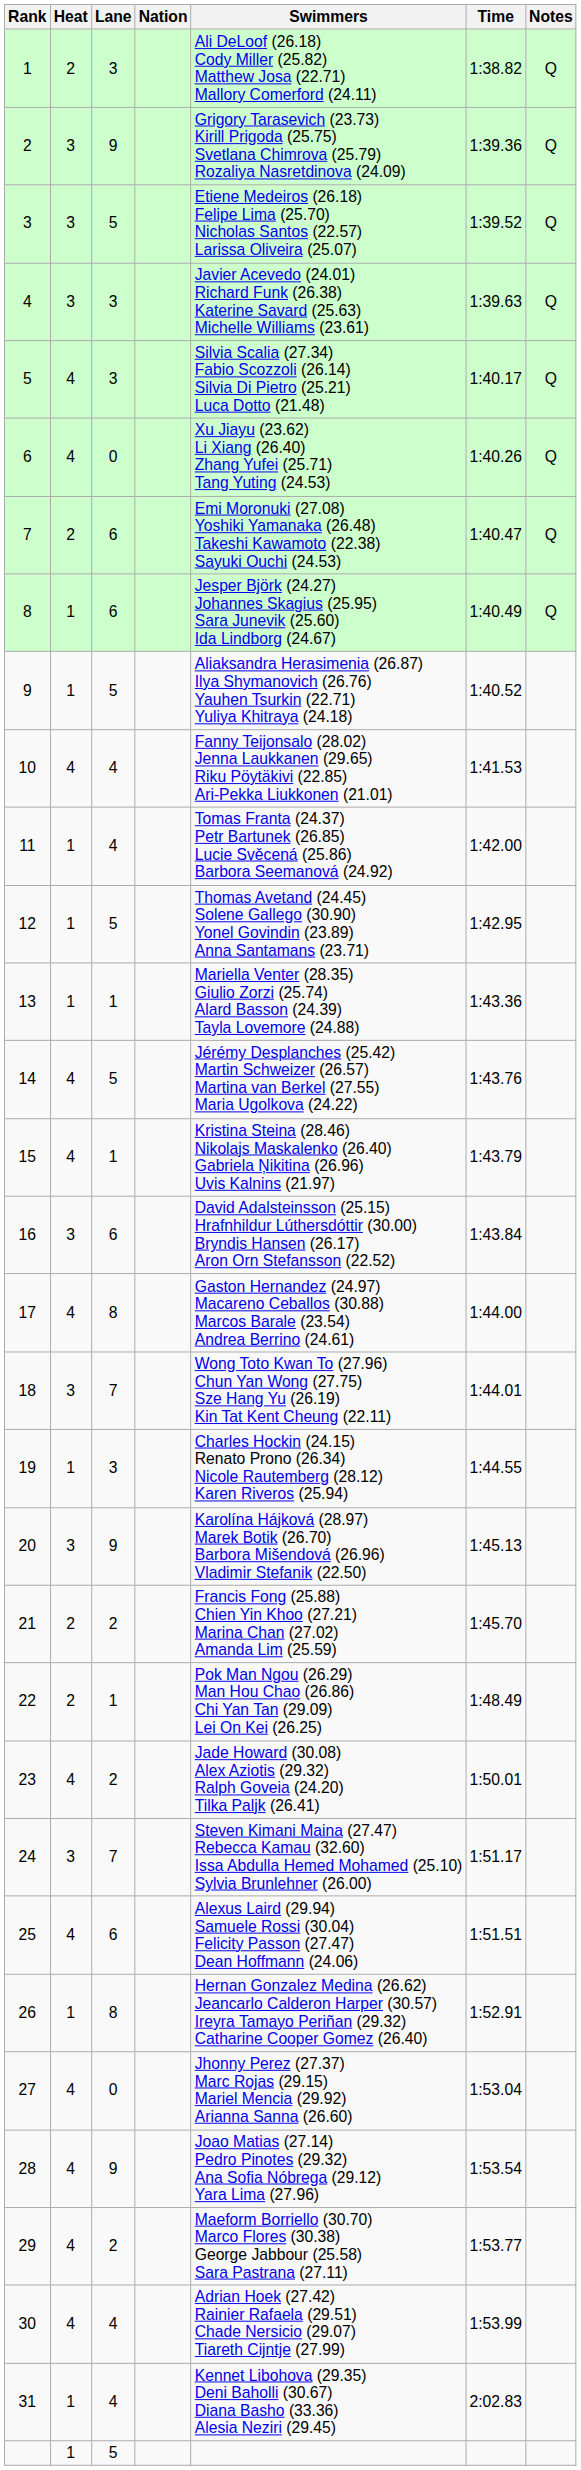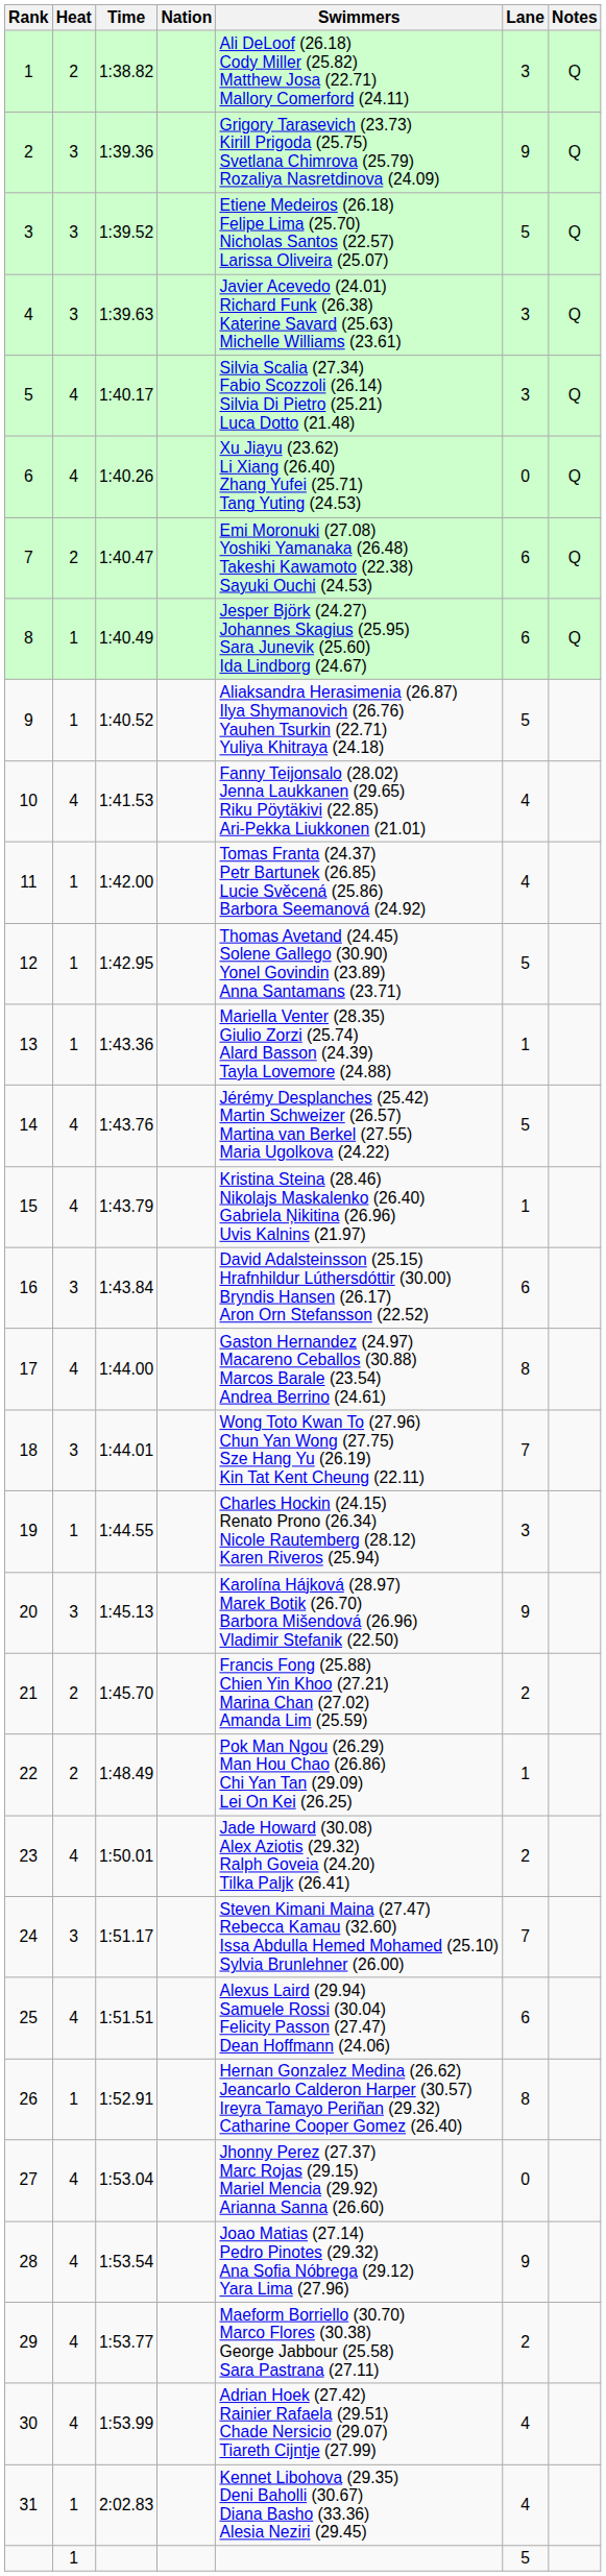 <table class="wikitable sortable" style="text-align:center">
 <tr>
 <th>Rank</th>
 <th>Heat</th>
-<th>Lane</th>
+<th>Time</th>
 <th>Nation</th>
 <th>Swimmers</th>
-<th>Time</th>
+<th>Lane</th>
 <th>Notes</th>
 </tr>
 <tr bgcolor=ccffcc>
 <td>1</td>
 <td>2</td>
-<td>3</td>
+<td>1:38.82</td>
 <td align=left></td>
 <td align=left><a href='#'>Ali DeLoof</a> (26.18)<br><a href='#'>Cody Miller</a> (25.82)<br><a href='#'>Matthew Josa</a> (22.71)<br><a href='#'>Mallory Comerford</a> (24.11)</td>
-<td>1:38.82</td>
+<td>3</td>
 <td>Q</td>
 </tr>
 <tr bgcolor=ccffcc>
 <td>2</td>
 <td>3</td>
-<td>9</td>
+<td>1:39.36</td>
 <td align=left></td>
 <td align=left><a href='#'>Grigory Tarasevich</a> (23.73)<br><a href='#'>Kirill Prigoda</a> (25.75)<br><a href='#'>Svetlana Chimrova</a> (25.79)<br><a href='#'>Rozaliya Nasretdinova</a> (24.09)</td>
-<td>1:39.36</td>
+<td>9</td>
 <td>Q</td>
 </tr>
 <tr bgcolor=ccffcc>
 <td>3</td>
 <td>3</td>
-<td>5</td>
+<td>1:39.52</td>
 <td align=left></td>
 <td align=left><a href='#'>Etiene Medeiros</a> (26.18)<br><a href='#'>Felipe Lima</a> (25.70)<br><a href='#'>Nicholas Santos</a> (22.57)<br><a href='#'>Larissa Oliveira</a> (25.07)</td>
-<td>1:39.52</td>
+<td>5</td>
 <td>Q</td>
 </tr>
 <tr bgcolor=ccffcc>
 <td>4</td>
 <td>3</td>
-<td>3</td>
+<td>1:39.63</td>
 <td align=left></td>
 <td align=left><a href='#'>Javier Acevedo</a> (24.01)<br><a href='#'>Richard Funk</a> (26.38)<br><a href='#'>Katerine Savard</a> (25.63)<br><a href='#'>Michelle Williams</a> (23.61)</td>
-<td>1:39.63</td>
+<td>3</td>
 <td>Q</td>
 </tr>
 <tr bgcolor=ccffcc>
 <td>5</td>
 <td>4</td>
-<td>3</td>
+<td>1:40.17</td>
 <td align=left></td>
 <td align=left><a href='#'>Silvia Scalia</a> (27.34)<br><a href='#'>Fabio Scozzoli</a> (26.14)<br><a href='#'>Silvia Di Pietro</a> (25.21)<br><a href='#'>Luca Dotto</a> (21.48)</td>
-<td>1:40.17</td>
+<td>3</td>
 <td>Q</td>
 </tr>
 <tr bgcolor=ccffcc>
 <td>6</td>
 <td>4</td>
-<td>0</td>
+<td>1:40.26</td>
 <td align=left></td>
 <td align=left><a href='#'>Xu Jiayu</a> (23.62)<br><a href='#'>Li Xiang</a> (26.40)<br><a href='#'>Zhang Yufei</a> (25.71)<br><a href='#'>Tang Yuting</a> (24.53)</td>
-<td>1:40.26</td>
+<td>0</td>
 <td>Q</td>
 </tr>
 <tr bgcolor=ccffcc>
 <td>7</td>
 <td>2</td>
-<td>6</td>
+<td>1:40.47</td>
 <td align=left></td>
 <td align=left><a href='#'>Emi Moronuki</a> (27.08)<br><a href='#'>Yoshiki Yamanaka</a> (26.48)<br><a href='#'>Takeshi Kawamoto</a> (22.38)<br><a href='#'>Sayuki Ouchi</a> (24.53)</td>
-<td>1:40.47</td>
+<td>6</td>
 <td>Q</td>
 </tr>
 <tr bgcolor=ccffcc>
 <td>8</td>
 <td>1</td>
-<td>6</td>
+<td>1:40.49</td>
 <td align=left></td>
 <td align=left><a href='#'>Jesper Björk</a> (24.27)<br><a href='#'>Johannes Skagius</a> (25.95)<br><a href='#'>Sara Junevik</a> (25.60)<br><a href='#'>Ida Lindborg</a> (24.67)</td>
-<td>1:40.49</td>
+<td>6</td>
 <td>Q</td>
 </tr>
 <tr>
 <td>9</td>
 <td>1</td>
-<td>5</td>
+<td>1:40.52</td>
 <td align=left></td>
 <td align=left><a href='#'>Aliaksandra Herasimenia</a> (26.87)<br><a href='#'>Ilya Shymanovich</a> (26.76)<br><a href='#'>Yauhen Tsurkin</a> (22.71)<br><a href='#'>Yuliya Khitraya</a> (24.18)</td>
-<td>1:40.52</td>
+<td>5</td>
 <td></td>
 </tr>
 <tr>
 <td>10</td>
 <td>4</td>
-<td>4</td>
+<td>1:41.53</td>
 <td align=left></td>
 <td align=left><a href='#'>Fanny Teijonsalo</a> (28.02)<br><a href='#'>Jenna Laukkanen</a> (29.65)<br><a href='#'>Riku Pöytäkivi</a> (22.85)<br><a href='#'>Ari-Pekka Liukkonen</a> (21.01)</td>
-<td>1:41.53</td>
+<td>4</td>
 <td></td>
 </tr>
 <tr>
 <td>11</td>
 <td>1</td>
-<td>4</td>
+<td>1:42.00</td>
 <td align=left></td>
 <td align=left><a href='#'>Tomas Franta</a> (24.37)<br><a href='#'>Petr Bartunek</a> (26.85)<br><a href='#'>Lucie Svěcená</a> (25.86)<br><a href='#'>Barbora Seemanová</a> (24.92)</td>
-<td>1:42.00</td>
+<td>4</td>
 <td></td>
 </tr>
 <tr>
 <td>12</td>
 <td>1</td>
-<td>5</td>
+<td>1:42.95</td>
 <td align=left></td>
 <td align=left><a href='#'>Thomas Avetand</a> (24.45)<br><a href='#'>Solene Gallego</a> (30.90)<br><a href='#'>Yonel Govindin</a> (23.89)<br><a href='#'>Anna Santamans</a> (23.71)</td>
-<td>1:42.95</td>
+<td>5</td>
 <td></td>
 </tr>
 <tr>
 <td>13</td>
 <td>1</td>
-<td>1</td>
+<td>1:43.36</td>
 <td align=left></td>
 <td align=left><a href='#'>Mariella Venter</a> (28.35)<br><a href='#'>Giulio Zorzi</a> (25.74)<br><a href='#'>Alard Basson</a> (24.39)<br><a href='#'>Tayla Lovemore</a> (24.88)</td>
-<td>1:43.36</td>
+<td>1</td>
 <td></td>
 </tr>
 <tr>
 <td>14</td>
 <td>4</td>
-<td>5</td>
+<td>1:43.76</td>
 <td align=left></td>
 <td align=left><a href='#'>Jérémy Desplanches</a> (25.42)<br><a href='#'>Martin Schweizer</a> (26.57)<br><a href='#'>Martina van Berkel</a> (27.55)<br><a href='#'>Maria Ugolkova</a> (24.22)</td>
-<td>1:43.76</td>
+<td>5</td>
 <td></td>
 </tr>
 <tr>
 <td>15</td>
 <td>4</td>
-<td>1</td>
+<td>1:43.79</td>
 <td align=left></td>
 <td align=left><a href='#'>Kristina Steina</a> (28.46)<br><a href='#'>Nikolajs Maskalenko</a> (26.40)<br><a href='#'>Gabriela Ņikitina</a> (26.96)<br><a href='#'>Uvis Kalnins</a> (21.97)</td>
-<td>1:43.79</td>
+<td>1</td>
 <td></td>
 </tr>
 <tr>
 <td>16</td>
 <td>3</td>
-<td>6</td>
+<td>1:43.84</td>
 <td align=left></td>
 <td align=left><a href='#'>David Adalsteinsson</a> (25.15)<br><a href='#'>Hrafnhildur Lúthersdóttir</a> (30.00)<br><a href='#'>Bryndis Hansen</a> (26.17)<br><a href='#'>Aron Orn Stefansson</a> (22.52)</td>
-<td>1:43.84</td>
+<td>6</td>
 <td></td>
 </tr>
 <tr>
 <td>17</td>
 <td>4</td>
-<td>8</td>
+<td>1:44.00</td>
 <td align=left></td>
 <td align=left><a href='#'>Gaston Hernandez</a> (24.97)<br><a href='#'>Macareno Ceballos</a> (30.88)<br><a href='#'>Marcos Barale</a> (23.54)<br><a href='#'>Andrea Berrino</a> (24.61)</td>
-<td>1:44.00</td>
+<td>8</td>
 <td></td>
 </tr>
 <tr>
 <td>18</td>
 <td>3</td>
-<td>7</td>
+<td>1:44.01</td>
 <td align=left></td>
 <td align=left><a href='#'>Wong Toto Kwan To</a> (27.96)<br><a href='#'>Chun Yan Wong</a> (27.75)<br><a href='#'>Sze Hang Yu</a> (26.19)<br><a href='#'>Kin Tat Kent Cheung</a> (22.11)</td>
-<td>1:44.01</td>
+<td>7</td>
 <td></td>
 </tr>
 <tr>
 <td>19</td>
 <td>1</td>
-<td>3</td>
+<td>1:44.55</td>
 <td align=left></td>
 <td align=left><a href='#'>Charles Hockin</a> (24.15)<br>Renato Prono (26.34)<br><a href='#'>Nicole Rautemberg</a> (28.12)<br><a href='#'>Karen Riveros</a> (25.94)</td>
-<td>1:44.55</td>
+<td>3</td>
 <td></td>
 </tr>
 <tr>
 <td>20</td>
 <td>3</td>
-<td>9</td>
+<td>1:45.13</td>
 <td align=left></td>
 <td align=left><a href='#'>Karolína Hájková</a> (28.97)<br><a href='#'>Marek Botik</a> (26.70)<br><a href='#'>Barbora Mišendová</a> (26.96)<br><a href='#'>Vladimir Stefanik</a> (22.50)</td>
-<td>1:45.13</td>
+<td>9</td>
 <td></td>
 </tr>
 <tr>
 <td>21</td>
 <td>2</td>
-<td>2</td>
+<td>1:45.70</td>
 <td align=left></td>
 <td align=left><a href='#'>Francis Fong</a> (25.88)<br><a href='#'>Chien Yin Khoo</a> (27.21)<br><a href='#'>Marina Chan</a> (27.02)<br><a href='#'>Amanda Lim</a> (25.59)</td>
-<td>1:45.70</td>
+<td>2</td>
 <td></td>
 </tr>
 <tr>
 <td>22</td>
 <td>2</td>
-<td>1</td>
+<td>1:48.49</td>
 <td align=left></td>
 <td align=left><a href='#'>Pok Man Ngou</a> (26.29)<br><a href='#'>Man Hou Chao</a> (26.86)<br><a href='#'>Chi Yan Tan</a> (29.09)<br><a href='#'>Lei On Kei</a> (26.25)</td>
-<td>1:48.49</td>
+<td>1</td>
 <td></td>
 </tr>
 <tr>
 <td>23</td>
 <td>4</td>
-<td>2</td>
+<td>1:50.01</td>
 <td align=left></td>
 <td align=left><a href='#'>Jade Howard</a> (30.08)<br><a href='#'>Alex Aziotis</a> (29.32)<br><a href='#'>Ralph Goveia</a> (24.20)<br><a href='#'>Tilka Paljk</a> (26.41)</td>
-<td>1:50.01</td>
+<td>2</td>
 <td></td>
 </tr>
 <tr>
 <td>24</td>
 <td>3</td>
-<td>7</td>
+<td>1:51.17</td>
 <td align=left></td>
 <td align=left><a href='#'>Steven Kimani Maina</a> (27.47)<br><a href='#'>Rebecca Kamau</a> (32.60)<br><a href='#'>Issa Abdulla Hemed Mohamed</a> (25.10)<br><a href='#'>Sylvia Brunlehner</a> (26.00)</td>
-<td>1:51.17</td>
+<td>7</td>
 <td></td>
 </tr>
 <tr>
 <td>25</td>
 <td>4</td>
-<td>6</td>
+<td>1:51.51</td>
 <td align=left></td>
 <td align=left><a href='#'>Alexus Laird</a> (29.94)<br><a href='#'>Samuele Rossi</a> (30.04)<br><a href='#'>Felicity Passon</a> (27.47)<br><a href='#'>Dean Hoffmann</a> (24.06)</td>
-<td>1:51.51</td>
+<td>6</td>
 <td></td>
 </tr>
 <tr>
 <td>26</td>
 <td>1</td>
-<td>8</td>
+<td>1:52.91</td>
 <td align=left></td>
 <td align=left><a href='#'>Hernan Gonzalez Medina</a> (26.62)<br><a href='#'>Jeancarlo Calderon Harper</a> (30.57)<br><a href='#'>Ireyra Tamayo Periñan</a> (29.32)<br><a href='#'>Catharine Cooper Gomez</a> (26.40)</td>
-<td>1:52.91</td>
+<td>8</td>
 <td></td>
 </tr>
 <tr>
 <td>27</td>
 <td>4</td>
-<td>0</td>
+<td>1:53.04</td>
 <td align=left></td>
 <td align=left><a href='#'>Jhonny Perez</a> (27.37)<br><a href='#'>Marc Rojas</a> (29.15)<br><a href='#'>Mariel Mencia</a> (29.92)<br><a href='#'>Arianna Sanna</a> (26.60)</td>
-<td>1:53.04</td>
+<td>0</td>
 <td></td>
 </tr>
 <tr>
 <td>28</td>
 <td>4</td>
-<td>9</td>
+<td>1:53.54</td>
 <td align=left></td>
 <td align=left><a href='#'>Joao Matias</a> (27.14)<br><a href='#'>Pedro Pinotes</a> (29.32)<br><a href='#'>Ana Sofia Nóbrega</a> (29.12)<br><a href='#'>Yara Lima</a> (27.96)</td>
-<td>1:53.54</td>
+<td>9</td>
 <td></td>
 </tr>
 <tr>
 <td>29</td>
 <td>4</td>
-<td>2</td>
+<td>1:53.77</td>
 <td align=left></td>
 <td align=left><a href='#'>Maeform Borriello</a> (30.70)<br><a href='#'>Marco Flores</a> (30.38)<br>George Jabbour (25.58)<br><a href='#'>Sara Pastrana</a> (27.11)</td>
-<td>1:53.77</td>
+<td>2</td>
 <td></td>
 </tr>
 <tr>
 <td>30</td>
 <td>4</td>
-<td>4</td>
+<td>1:53.99</td>
 <td align=left></td>
 <td align=left><a href='#'>Adrian Hoek</a> (27.42)<br><a href='#'>Rainier Rafaela</a> (29.51)<br><a href='#'>Chade Nersicio</a> (29.07)<br><a href='#'>Tiareth Cijntje</a> (27.99)</td>
-<td>1:53.99</td>
+<td>4</td>
 <td></td>
 </tr>
 <tr>
 <td>31</td>
 <td>1</td>
-<td>4</td>
+<td>2:02.83</td>
 <td align=left></td>
 <td align=left><a href='#'>Kennet Libohova</a> (29.35)<br><a href='#'>Deni Baholli</a> (30.67)<br><a href='#'>Diana Basho</a> (33.36)<br><a href='#'>Alesia Neziri</a> (29.45)</td>
-<td>2:02.83</td>
+<td>4</td>
 <td></td>
 </tr>
 <tr>
 <td></td>
 <td>1</td>
-<td>5</td>
+<td></td>
 <td align=left></td>
 <td></td>
-<td></td>
+<td>5</td>
 <td></td>
 </tr>
 </table>
